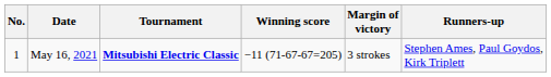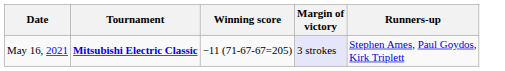 <table class="wikitable" style="font-size:95%;">
 <tr>
-<th>No.</th>
 <th>Date</th>
 <th>Tournament</th>
 <th>Winning score</th>
 <th>Margin of<br>victory</th>
 <th>Runners-up</th>
 </tr>
 <tr>
-<td align=center>1</td>
 <td align=right>May 16, <a href='#'>2021</a></td>
 <td><strong><a href='#'>Mitsubishi Electric Classic</a></strong></td>
 <td>−11 (71-67-67=205)</td>
-<td>3 strokes</td>
+<td style="background: lavender;">3 strokes</td>
 <td> <a href='#'>Stephen Ames</a>,  <a href='#'>Paul Goydos</a>,<br> <a href='#'>Kirk Triplett</a></td>
 </tr>
 </table>
